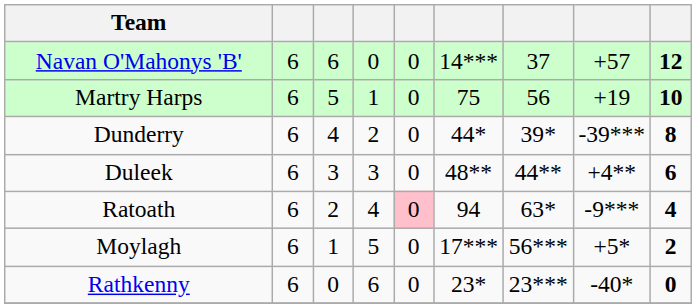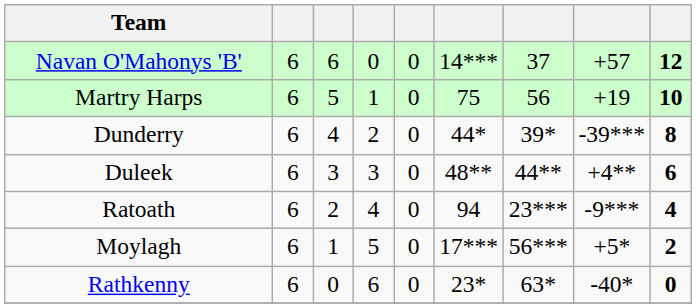 <table class="wikitable" style="text-align:center">
 <tr>
 <th width="175">Team</th>
 <th width="20"></th>
 <th width="20"></th>
 <th width="20"></th>
 <th width="20"></th>
 <th width="40"></th>
 <th width="40"></th>
 <th width="40"></th>
 <th width="20"></th>
 </tr>
 <tr style="background:#cfc;">
 <td><a href='#'>Navan O'Mahonys 'B'</a></td>
 <td>6</td>
 <td>6</td>
 <td>0</td>
 <td>0</td>
 <td>14***</td>
 <td>37</td>
 <td>+57</td>
 <td><strong>12</strong></td>
 </tr>
 <tr style="background:#cfc;">
 <td>Martry Harps</td>
 <td>6</td>
 <td>5</td>
 <td>1</td>
 <td>0</td>
 <td>75</td>
 <td>56</td>
 <td>+19</td>
 <td><strong>10</strong></td>
 </tr>
 <tr>
 <td>Dunderry</td>
 <td>6</td>
 <td>4</td>
 <td>2</td>
 <td>0</td>
 <td>44*</td>
 <td>39*</td>
 <td>-39***</td>
 <td><strong>8</strong></td>
 </tr>
 <tr>
 <td>Duleek</td>
 <td>6</td>
 <td>3</td>
 <td>3</td>
 <td>0</td>
 <td>48**</td>
 <td>44**</td>
 <td>+4**</td>
 <td><strong>6</strong></td>
 </tr>
 <tr>
 <td>Ratoath</td>
 <td>6</td>
 <td>2</td>
 <td>4</td>
-<td style="background: pink;">0</td>
+<td>0</td>
 <td>94</td>
-<td>63*</td>
+<td>23***</td>
 <td>-9***</td>
 <td><strong>4</strong></td>
 </tr>
 <tr>
 <td>Moylagh</td>
 <td>6</td>
 <td>1</td>
 <td>5</td>
 <td>0</td>
 <td>17***</td>
 <td>56***</td>
 <td>+5*</td>
 <td><strong>2</strong></td>
 </tr>
 <tr>
 <td><a href='#'>Rathkenny</a></td>
 <td>6</td>
 <td>0</td>
 <td>6</td>
 <td>0</td>
 <td>23*</td>
-<td>23***</td>
+<td>63*</td>
 <td>-40*</td>
 <td><strong>0</strong></td>
 </tr>
 <tr>
 </tr>
 </table>
